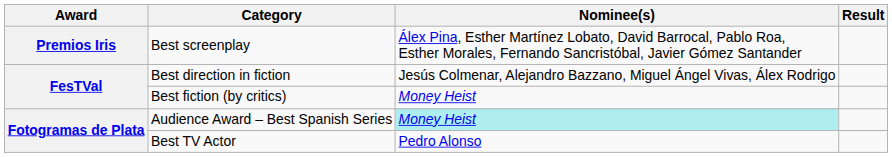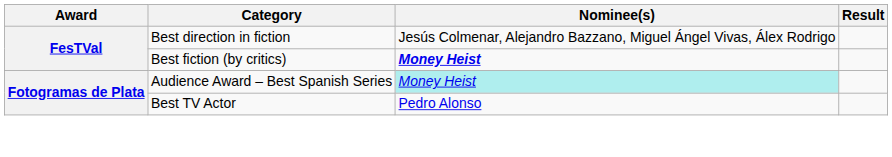 <table class="wikitable sortable">
 <tr>
 <th scope="col">Award</th>
 <th scope="col">Category</th>
 <th scope="col">Nominee(s)</th>
 <th scope="col">Result</th>
-</tr>
-<tr>
-<th scope="row"><a href='#'>Premios Iris</a></th>
-<td>Best screenplay</td>
-<td><a href='#'>Álex Pina</a>, Esther Martínez Lobato, David Barrocal, Pablo Roa,<br>Esther Morales, Fernando Sancristóbal, Javier Gómez Santander</td>
-<td></td>
 </tr>
 <tr>
 <th scope="row" rowspan="2"><a href='#'>FesTVal</a></th>
 <td>Best direction in fiction</td>
 <td>Jesús Colmenar, Alejandro Bazzano, Miguel Ángel Vivas, Álex Rodrigo</td>
 <td></td>
 </tr>
 <tr>
 <td>Best fiction (by critics)</td>
-<td><em><a href='#'>Money Heist</a></em></td>
+<td><strong><em><a href='#'>Money Heist</a></em></strong></td>
 <td></td>
 </tr>
 <tr>
 <th scope="row" rowspan="2"><a href='#'>Fotogramas de Plata</a></th>
 <td>Audience Award – Best Spanish Series</td>
 <td style="background: paleturquoise;"><em><a href='#'>Money Heist</a></em></td>
 <td></td>
 </tr>
 <tr>
 <td>Best TV Actor</td>
 <td><a href='#'>Pedro Alonso</a></td>
 <td></td>
 </tr>
 </table>
